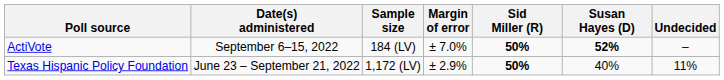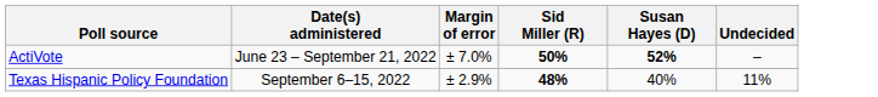 <table class="wikitable" style="font-size:90%;text-align:center;">
 <tr valign=bottom>
 <th>Poll source</th>
 <th>Date(s)<br>administered</th>
-<th>Sample<br>size</th>
 <th>Margin<br>of error</th>
 <th style="width:100px;">Sid<br>Miller (R)</th>
 <th style="width:100px;">Susan<br>Hayes (D)</th>
 <th>Undecided</th>
 </tr>
 <tr>
 <td style="text-align:left;"><a href='#'>ActiVote</a></td>
-<td>September 6–15, 2022</td>
-<td>184 (LV)</td>
+<td>June 23 – September 21, 2022</td>
 <td>± 7.0%</td>
 <td><strong>50%</strong></td>
 <td><strong>52%</strong></td>
 <td>–</td>
 </tr>
 <tr>
 <td style="text-align:left;"><a href='#'>Texas Hispanic Policy Foundation</a></td>
-<td>June 23 – September 21, 2022</td>
-<td>1,172 (LV)</td>
+<td>September 6–15, 2022</td>
 <td>± 2.9%</td>
-<td><strong>50%</strong></td>
+<td><strong>48%</strong></td>
 <td>40%</td>
 <td>11%</td>
 </tr>
 </table>
